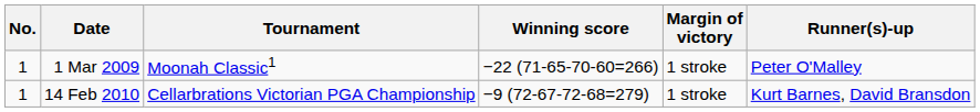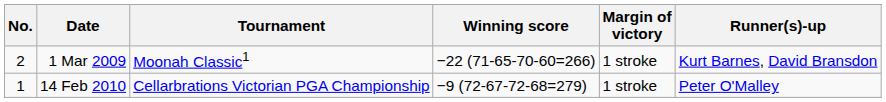 <table class="wikitable" style="font-size:95%;">
 <tr>
 <th>No.</th>
 <th>Date</th>
 <th>Tournament</th>
 <th>Winning score</th>
 <th>Margin of<br>victory</th>
 <th>Runner(s)-up</th>
 </tr>
 <tr>
-<td align=center>1</td>
+<td align=center>2</td>
 <td align=right>1 Mar <a href='#'>2009</a></td>
 <td><a href='#'>Moonah Classic</a><sup>1</sup></td>
 <td>−22 (71-65-70-60=266)</td>
 <td>1 stroke</td>
-<td> <a href='#'>Peter O'Malley</a></td>
+<td> <a href='#'>Kurt Barnes</a>,  <a href='#'>David Bransdon</a></td>
 </tr>
 <tr>
 <td align=center>1</td>
 <td align=right>14 Feb <a href='#'>2010</a></td>
 <td><a href='#'>Cellarbrations Victorian PGA Championship</a></td>
 <td>−9 (72-67-72-68=279)</td>
 <td>1 stroke</td>
-<td> <a href='#'>Kurt Barnes</a>,  <a href='#'>David Bransdon</a></td>
+<td> <a href='#'>Peter O'Malley</a></td>
 </tr>
 </table>
